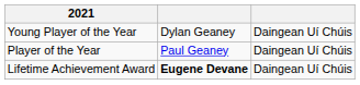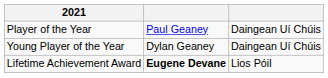 <table class="wikitable">
 <tr>
 <th>2021</th>
 <th></th>
 <th></th>
 </tr>
 <tr>
+<td>Player of the Year</td>
+<td><a href='#'>Paul Geaney</a></td>
+<td>Daingean Uí Chúis</td>
+</tr>
+<tr>
 <td>Young Player of the Year</td>
 <td>Dylan Geaney</td>
 <td>Daingean Uí Chúis</td>
 </tr>
 <tr>
-<td>Player of the Year</td>
-<td><a href='#'>Paul Geaney</a></td>
-<td>Daingean Uí Chúis</td>
-</tr>
-<tr>
 <td>Lifetime Achievement Award</td>
 <td><strong>Eugene Devane</strong></td>
-<td>Daingean Uí Chúis</td>
+<td>Lios Póil</td>
 </tr>
 </table>
